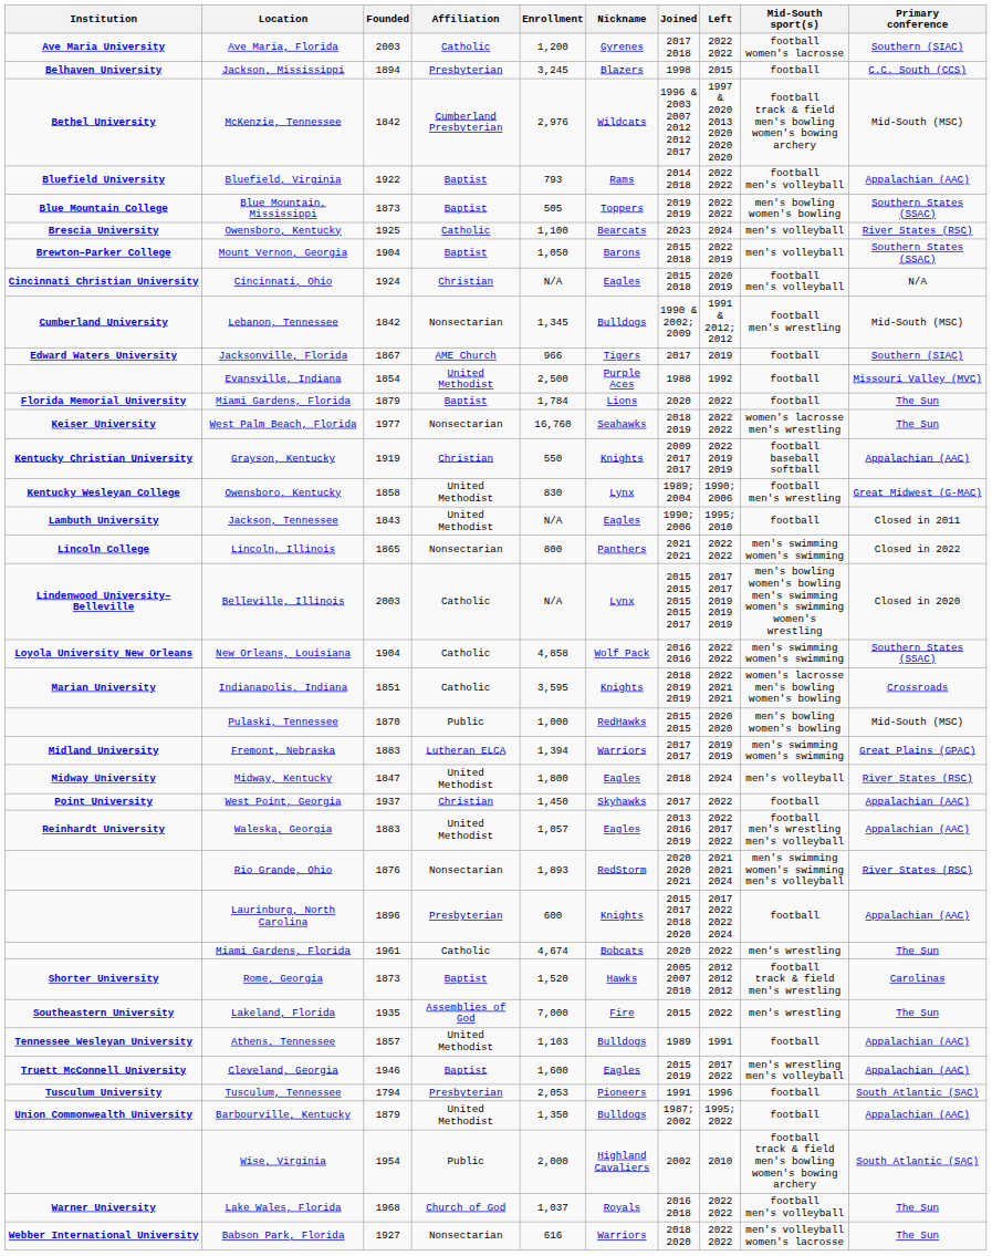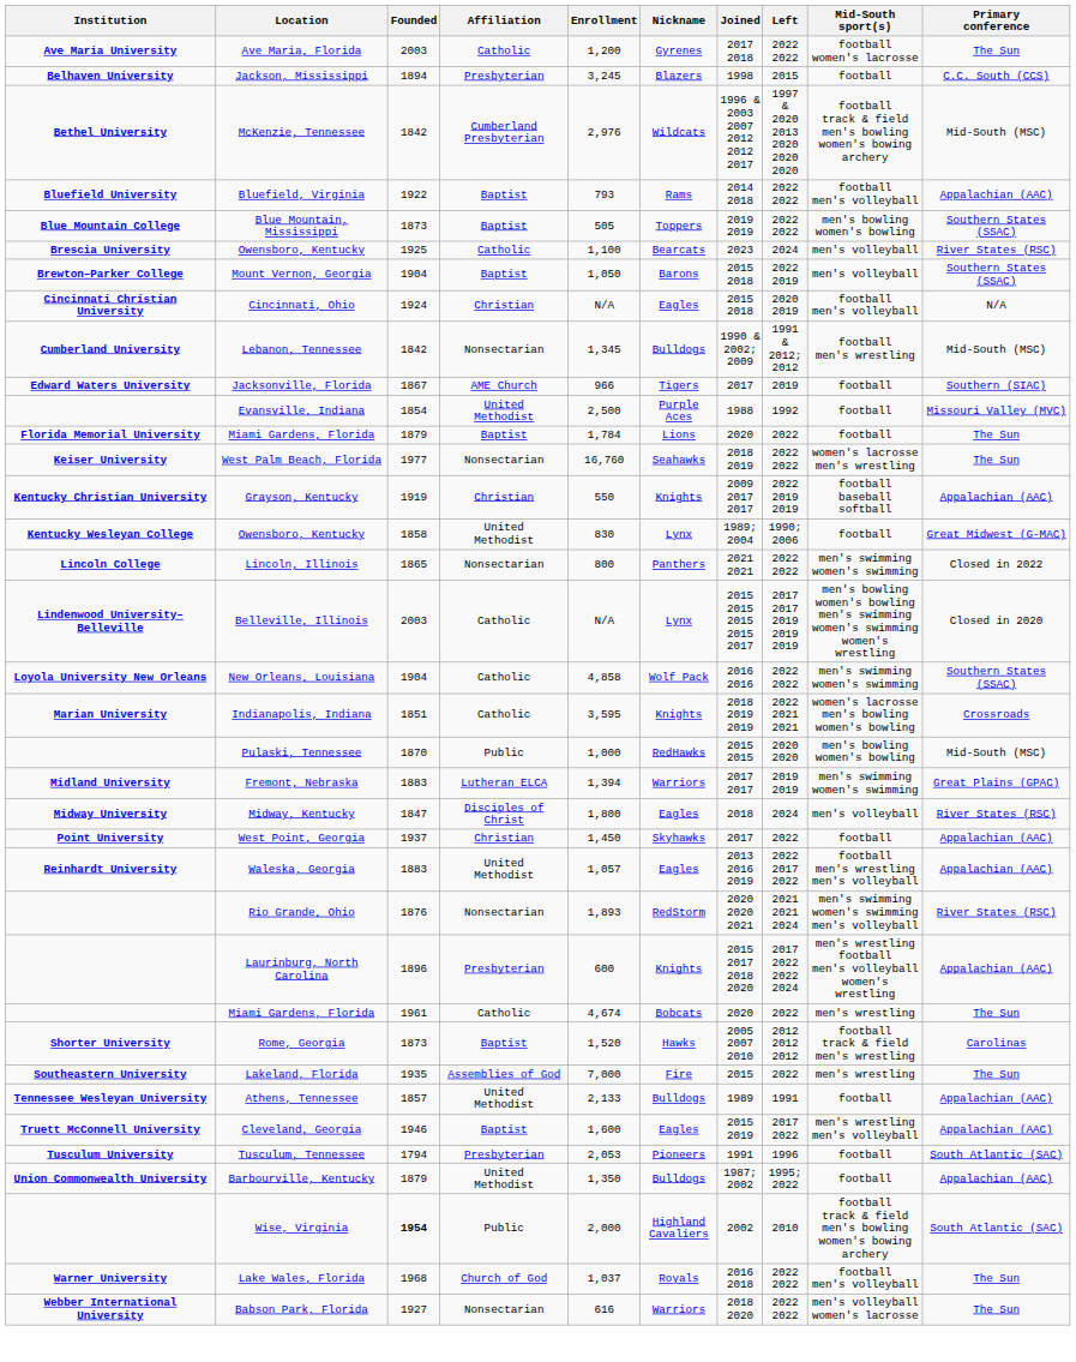 <table class="wikitable sortable" style="text-align:center">
 <tr>
 <th>Institution</th>
 <th>Location</th>
 <th>Founded</th>
 <th>Affiliation</th>
 <th>Enrollment</th>
 <th>Nickname</th>
 <th>Joined</th>
 <th>Left</th>
 <th>Mid-South<br>sport(s)</th>
 <th>Primary<br>conference</th>
 </tr>
 <tr>
 <td><strong><a href='#'>Ave Maria University</a></strong></td>
 <td><a href='#'>Ave Maria, Florida</a></td>
 <td>2003</td>
 <td><a href='#'>Catholic</a><br></td>
 <td>1,200</td>
 <td><a href='#'>Gyrenes</a></td>
 <td>2017<br>2018</td>
 <td>2022<br>2022</td>
 <td>football<br>women's lacrosse</td>
-<td><a href='#'>Southern (SIAC)</a></td>
+<td><a href='#'>The Sun</a></td>
 </tr>
 <tr>
 <td><strong><a href='#'>Belhaven University</a></strong></td>
 <td><a href='#'>Jackson, Mississippi</a></td>
 <td>1894</td>
 <td><a href='#'>Presbyterian</a></td>
 <td>3,245</td>
 <td><a href='#'>Blazers</a></td>
 <td>1998</td>
 <td>2015</td>
 <td>football</td>
 <td><a href='#'>C.C. South (CCS)</a></td>
 </tr>
 <tr>
 <td><strong><a href='#'>Bethel University</a></strong></td>
 <td><a href='#'>McKenzie, Tennessee</a></td>
 <td>1842</td>
 <td><a href='#'>Cumberland<br>Presbyterian</a></td>
 <td>2,976</td>
 <td><a href='#'>Wildcats</a></td>
 <td>1996 &<br>2003<br>2007<br>2012<br>2012<br>2017</td>
 <td>1997 &<br>2020<br>2013<br>2020<br>2020<br>2020</td>
 <td>football<br>track & field<br>men's bowling<br>women's bowing<br>archery</td>
 <td>Mid-South (MSC)</td>
 </tr>
 <tr>
 <td><strong><a href='#'>Bluefield University</a></strong></td>
 <td><a href='#'>Bluefield, Virginia</a></td>
 <td>1922</td>
 <td><a href='#'>Baptist</a></td>
 <td>793</td>
 <td><a href='#'>Rams</a></td>
 <td>2014<br>2018</td>
 <td>2022<br>2022</td>
 <td>football<br>men's volleyball</td>
 <td><a href='#'>Appalachian (AAC)</a></td>
 </tr>
 <tr>
 <td><strong><a href='#'>Blue Mountain College</a></strong></td>
 <td><a href='#'>Blue Mountain, Mississippi</a></td>
 <td>1873</td>
 <td><a href='#'>Baptist</a></td>
 <td>505</td>
 <td><a href='#'>Toppers</a></td>
 <td>2019<br>2019</td>
 <td>2022<br>2022</td>
 <td>men's bowling<br>women's bowling</td>
 <td><a href='#'>Southern States (SSAC)</a></td>
 </tr>
 <tr>
 <td><strong><a href='#'>Brescia University</a></strong></td>
 <td><a href='#'>Owensboro, Kentucky</a></td>
 <td>1925</td>
 <td><a href='#'>Catholic</a><br></td>
 <td>1,100</td>
 <td><a href='#'>Bearcats</a></td>
 <td>2023</td>
 <td>2024</td>
 <td>men's volleyball</td>
 <td><a href='#'>River States (RSC)</a></td>
 </tr>
 <tr>
 <td><strong><a href='#'>Brewton–Parker College</a></strong></td>
 <td><a href='#'>Mount Vernon, Georgia</a></td>
 <td>1904</td>
 <td><a href='#'>Baptist</a></td>
 <td>1,050</td>
 <td><a href='#'>Barons</a></td>
 <td>2015<br>2018</td>
 <td>2022<br>2019</td>
 <td>men's volleyball</td>
 <td><a href='#'>Southern States (SSAC)</a></td>
 </tr>
 <tr>
 <td><strong><a href='#'>Cincinnati Christian University</a></strong></td>
 <td><a href='#'>Cincinnati, Ohio</a></td>
 <td>1924</td>
 <td><a href='#'>Christian</a></td>
 <td>N/A</td>
 <td><a href='#'>Eagles</a></td>
 <td>2015<br>2018</td>
 <td>2020<br>2019</td>
 <td>football<br>men's volleyball</td>
 <td>N/A</td>
 </tr>
 <tr>
 <td><strong><a href='#'>Cumberland University</a></strong></td>
 <td><a href='#'>Lebanon, Tennessee</a></td>
 <td>1842</td>
 <td>Nonsectarian</td>
 <td>1,345</td>
 <td><a href='#'>Bulldogs</a></td>
 <td>1990 &<br>2002;<br>2009</td>
 <td>1991 &<br>2012;<br>2012</td>
 <td>football<br>men's wrestling</td>
 <td>Mid-South (MSC)</td>
 </tr>
 <tr>
 <td><strong><a href='#'>Edward Waters University</a></strong></td>
 <td><a href='#'>Jacksonville, Florida</a></td>
 <td>1867</td>
 <td><a href='#'>AME Church</a></td>
 <td>966</td>
 <td><a href='#'>Tigers</a></td>
 <td>2017</td>
 <td>2019</td>
 <td>football</td>
 <td><a href='#'>Southern (SIAC)</a></td>
 </tr>
 <tr>
 <td></td>
 <td><a href='#'>Evansville, Indiana</a></td>
 <td>1854</td>
 <td><a href='#'>United<br>Methodist</a></td>
 <td>2,500</td>
 <td><a href='#'>Purple Aces</a></td>
 <td>1988</td>
 <td>1992</td>
 <td>football</td>
 <td><a href='#'>Missouri Valley (MVC)</a></td>
 </tr>
 <tr>
 <td><strong><a href='#'>Florida Memorial University</a></strong></td>
 <td><a href='#'>Miami Gardens, Florida</a></td>
 <td>1879</td>
 <td><a href='#'>Baptist</a></td>
 <td>1,784</td>
 <td><a href='#'>Lions</a></td>
 <td>2020</td>
 <td>2022</td>
 <td>football</td>
 <td><a href='#'>The Sun</a></td>
 </tr>
 <tr>
 <td><strong><a href='#'>Keiser University</a></strong></td>
 <td><a href='#'>West Palm Beach, Florida</a></td>
 <td>1977</td>
 <td>Nonsectarian</td>
 <td>16,760</td>
 <td><a href='#'>Seahawks</a></td>
 <td>2018<br>2019</td>
 <td>2022<br>2022</td>
 <td>women's lacrosse<br>men's wrestling</td>
 <td><a href='#'>The Sun</a></td>
 </tr>
 <tr>
 <td><strong><a href='#'>Kentucky Christian University</a></strong></td>
 <td><a href='#'>Grayson, Kentucky</a></td>
 <td>1919</td>
 <td><a href='#'>Christian</a></td>
 <td>550</td>
 <td><a href='#'>Knights</a></td>
 <td>2009<br>2017<br>2017</td>
 <td>2022<br>2019<br>2019</td>
 <td>football<br>baseball<br>softball</td>
 <td><a href='#'>Appalachian (AAC)</a></td>
 </tr>
 <tr>
 <td><strong><a href='#'>Kentucky Wesleyan College</a></strong></td>
 <td><a href='#'>Owensboro, Kentucky</a></td>
 <td>1858</td>
 <td>United<br>Methodist</td>
 <td>830</td>
 <td><a href='#'>Lynx</a></td>
 <td>1989;<br>2004</td>
 <td>1990;<br>2006</td>
-<td>football<br>men's wrestling</td>
+<td>football</td>
 <td><a href='#'>Great Midwest (G-MAC)</a></td>
-</tr>
-<tr>
-<td><strong><a href='#'>Lambuth University</a></strong></td>
-<td><a href='#'>Jackson, Tennessee</a></td>
-<td>1843</td>
-<td>United<br>Methodist</td>
-<td>N/A</td>
-<td><a href='#'>Eagles</a></td>
-<td>1990;<br>2006</td>
-<td>1995;<br>2010</td>
-<td>football</td>
-<td>Closed in 2011</td>
 </tr>
 <tr>
 <td><strong><a href='#'>Lincoln College</a></strong></td>
 <td><a href='#'>Lincoln, Illinois</a></td>
 <td>1865</td>
 <td>Nonsectarian</td>
 <td>800</td>
 <td><a href='#'>Panthers</a></td>
 <td>2021<br>2021</td>
 <td>2022<br>2022</td>
 <td>men's swimming<br>women's swimming</td>
 <td>Closed in 2022</td>
 </tr>
 <tr>
 <td><strong><a href='#'>Lindenwood University–Belleville</a></strong></td>
 <td><a href='#'>Belleville, Illinois</a></td>
 <td>2003</td>
 <td>Catholic</td>
 <td>N/A</td>
 <td><a href='#'>Lynx</a></td>
 <td>2015<br>2015<br>2015<br>2015<br>2017</td>
 <td>2017<br>2017<br>2019<br>2019<br>2019</td>
 <td>men's bowling<br>women's bowling<br>men's swimming<br>women's swimming<br>women's wrestling</td>
 <td>Closed in 2020</td>
 </tr>
 <tr>
 <td><strong><a href='#'>Loyola University New Orleans</a></strong></td>
 <td><a href='#'>New Orleans, Louisiana</a></td>
 <td>1904</td>
 <td>Catholic<br></td>
 <td>4,858</td>
 <td><a href='#'>Wolf Pack</a></td>
 <td>2016<br>2016</td>
 <td>2022<br>2022</td>
 <td>men's swimming<br>women's swimming</td>
 <td><a href='#'>Southern States (SSAC)</a></td>
 </tr>
 <tr>
 <td><strong><a href='#'>Marian University</a></strong></td>
 <td><a href='#'>Indianapolis, Indiana</a></td>
 <td>1851</td>
 <td>Catholic<br></td>
 <td>3,595</td>
 <td><a href='#'>Knights</a></td>
 <td>2018<br>2019<br>2019</td>
 <td>2022<br>2021<br>2021</td>
 <td>women's lacrosse<br>men's bowling<br>women's bowling</td>
 <td><a href='#'>Crossroads</a></td>
 </tr>
 <tr>
 <td></td>
 <td><a href='#'>Pulaski, Tennessee</a></td>
 <td>1870</td>
 <td>Public</td>
 <td>1,000</td>
 <td><a href='#'>RedHawks</a></td>
 <td>2015<br>2015</td>
 <td>2020<br>2020</td>
 <td>men's bowling<br>women's bowling</td>
 <td>Mid-South (MSC)</td>
 </tr>
 <tr>
 <td><strong><a href='#'>Midland University</a></strong></td>
 <td><a href='#'>Fremont, Nebraska</a></td>
 <td>1883</td>
 <td><a href='#'>Lutheran ELCA</a></td>
 <td>1,394</td>
 <td><a href='#'>Warriors</a></td>
 <td>2017<br>2017</td>
 <td>2019<br>2019</td>
 <td>men's swimming<br>women's swimming</td>
 <td><a href='#'>Great Plains (GPAC)</a></td>
 </tr>
 <tr>
 <td><strong><a href='#'>Midway University</a></strong></td>
 <td><a href='#'>Midway, Kentucky</a></td>
 <td>1847</td>
-<td>United<br>Methodist</td>
+<td><a href='#'>Disciples of Christ</a></td>
 <td>1,800</td>
 <td><a href='#'>Eagles</a></td>
 <td>2018</td>
 <td>2024</td>
 <td>men's volleyball</td>
 <td><a href='#'>River States (RSC)</a></td>
 </tr>
 <tr>
 <td><strong><a href='#'>Point University</a></strong></td>
 <td><a href='#'>West Point, Georgia</a></td>
 <td>1937</td>
 <td><a href='#'>Christian</a></td>
 <td>1,450</td>
 <td><a href='#'>Skyhawks</a></td>
 <td>2017</td>
 <td>2022</td>
 <td>football</td>
 <td><a href='#'>Appalachian (AAC)</a></td>
 </tr>
 <tr>
 <td><strong><a href='#'>Reinhardt University</a></strong></td>
 <td><a href='#'>Waleska, Georgia</a></td>
 <td>1883</td>
 <td>United<br>Methodist</td>
 <td>1,057</td>
 <td><a href='#'>Eagles</a></td>
 <td>2013<br>2016<br>2019</td>
 <td>2022<br>2017<br>2022</td>
 <td>football<br>men's wrestling<br>men's volleyball</td>
 <td><a href='#'>Appalachian (AAC)</a></td>
 </tr>
 <tr>
 <td></td>
 <td><a href='#'>Rio Grande, Ohio</a></td>
 <td>1876</td>
 <td>Nonsectarian</td>
 <td>1,893</td>
 <td><a href='#'>RedStorm</a></td>
 <td>2020<br>2020<br>2021</td>
 <td>2021<br>2021<br>2024</td>
 <td>men's swimming<br>women's swimming<br>men's volleyball</td>
 <td><a href='#'>River States (RSC)</a></td>
 </tr>
 <tr>
 <td></td>
 <td><a href='#'>Laurinburg, North Carolina</a></td>
 <td>1896</td>
 <td><a href='#'>Presbyterian</a><br></td>
 <td>600</td>
 <td><a href='#'>Knights</a></td>
 <td>2015<br>2017<br>2018<br>2020</td>
 <td>2017<br>2022<br>2022<br>2024</td>
-<td>football</td>
+<td>men's wrestling<br>football<br>men's volleyball<br>women's wrestling</td>
 <td><a href='#'>Appalachian (AAC)</a></td>
 </tr>
 <tr>
 <td></td>
 <td><a href='#'>Miami Gardens, Florida</a></td>
 <td>1961</td>
 <td>Catholic<br></td>
 <td>4,674</td>
 <td><a href='#'>Bobcats</a></td>
 <td>2020</td>
 <td>2022</td>
 <td>men's wrestling</td>
 <td><a href='#'>The Sun</a></td>
 </tr>
 <tr>
 <td><strong><a href='#'>Shorter University</a></strong></td>
 <td><a href='#'>Rome, Georgia</a></td>
 <td>1873</td>
 <td><a href='#'>Baptist</a></td>
 <td>1,520</td>
 <td><a href='#'>Hawks</a></td>
 <td>2005<br>2007<br>2010</td>
 <td>2012<br>2012<br>2012</td>
 <td>football<br>track & field<br>men's wrestling</td>
 <td><a href='#'>Carolinas</a></td>
 </tr>
 <tr>
 <td><strong><a href='#'>Southeastern University</a></strong></td>
 <td><a href='#'>Lakeland, Florida</a></td>
 <td>1935</td>
 <td><a href='#'>Assemblies of God</a></td>
 <td>7,000</td>
 <td><a href='#'>Fire</a></td>
 <td>2015</td>
 <td>2022</td>
 <td>men's wrestling</td>
 <td><a href='#'>The Sun</a></td>
 </tr>
 <tr>
 <td><strong><a href='#'>Tennessee Wesleyan University</a></strong></td>
 <td><a href='#'>Athens, Tennessee</a></td>
 <td>1857</td>
 <td>United<br>Methodist</td>
-<td>1,103</td>
+<td>2,133</td>
 <td><a href='#'>Bulldogs</a></td>
 <td>1989</td>
 <td>1991</td>
 <td>football</td>
 <td><a href='#'>Appalachian (AAC)</a></td>
 </tr>
 <tr>
 <td><strong><a href='#'>Truett McConnell University</a></strong></td>
 <td><a href='#'>Cleveland, Georgia</a></td>
 <td>1946</td>
 <td><a href='#'>Baptist</a></td>
 <td>1,600</td>
 <td><a href='#'>Eagles</a></td>
 <td>2015<br>2019</td>
 <td>2017<br>2022</td>
 <td>men's wrestling<br>men's volleyball</td>
 <td><a href='#'>Appalachian (AAC)</a></td>
 </tr>
 <tr>
 <td><strong><a href='#'>Tusculum University</a></strong></td>
 <td><a href='#'>Tusculum, Tennessee</a></td>
 <td>1794</td>
 <td><a href='#'>Presbyterian</a></td>
 <td>2,053</td>
 <td><a href='#'>Pioneers</a></td>
 <td>1991</td>
 <td>1996</td>
 <td>football</td>
 <td><a href='#'>South Atlantic (SAC)</a></td>
 </tr>
 <tr>
 <td><strong><a href='#'>Union Commonwealth University</a></strong></td>
 <td><a href='#'>Barbourville, Kentucky</a></td>
 <td>1879</td>
 <td>United<br>Methodist</td>
 <td>1,350</td>
 <td><a href='#'>Bulldogs</a></td>
 <td>1987;<br>2002</td>
 <td>1995;<br>2022</td>
 <td>football</td>
 <td><a href='#'>Appalachian (AAC)</a></td>
 </tr>
 <tr>
 <td></td>
 <td><a href='#'>Wise, Virginia</a></td>
-<td>1954</td>
+<td><strong>1954</strong></td>
 <td>Public</td>
 <td>2,000</td>
 <td nowrap><a href='#'>Highland<br>Cavaliers</a></td>
 <td>2002</td>
 <td>2010</td>
 <td>football<br>track & field<br>men's bowling<br>women's bowing<br>archery</td>
 <td><a href='#'>South Atlantic (SAC)</a></td>
 </tr>
 <tr>
 <td><strong><a href='#'>Warner University</a></strong></td>
 <td><a href='#'>Lake Wales, Florida</a></td>
 <td>1968</td>
 <td><a href='#'>Church of God</a></td>
 <td>1,037</td>
 <td><a href='#'>Royals</a></td>
 <td>2016<br>2018</td>
 <td>2022<br>2022</td>
 <td>football<br>men's volleyball</td>
 <td><a href='#'>The Sun</a></td>
 </tr>
 <tr>
 <td><strong><a href='#'>Webber International University</a></strong></td>
 <td><a href='#'>Babson Park, Florida</a></td>
 <td>1927</td>
 <td>Nonsectarian</td>
 <td>616</td>
 <td><a href='#'>Warriors</a></td>
 <td>2018<br>2020</td>
 <td>2022<br>2022</td>
 <td>men's volleyball<br>women's lacrosse</td>
 <td><a href='#'>The Sun</a></td>
 </tr>
 </table>
